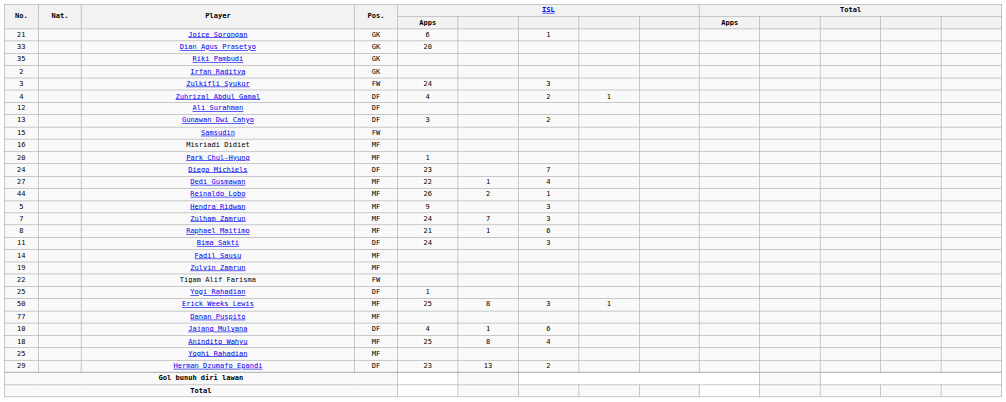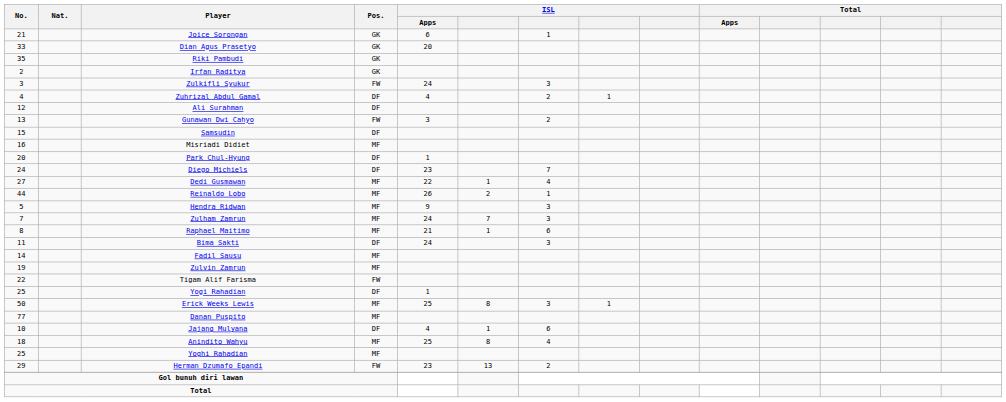 <table class="wikitable sortable alternance"  style="font-size:86%; text-align:center; line-height:14px; width:100%;">
 <tr>
 <th rowspan="2" style="width:10px;"><strong>No.</strong></th>
 <th rowspan="2" style="width:10px;"><strong>Nat.</strong></th>
 <th rowspan="2" scope="col" style="width:200px;"><strong>Player</strong></th>
 <th rowspan="2" style="width:10px;"><strong>Pos.</strong></th>
 <th colspan="5"><strong><a href='#'>ISL</a></strong></th>
 <th colspan="5"><strong>Total</strong></th>
 </tr>
 <tr style="text-align:center;">
 <th width=40><strong>Apps</strong></th>
 <th width=40></th>
 <th width=40></th>
 <th width=40></th>
 <th width=40></th>
 <th width=40><strong>Apps</strong></th>
 <th width=40></th>
 <th width=40></th>
 <th width=40></th>
 <th width=40></th>
 </tr>
 <tr>
 <td>21</td>
 <td></td>
 <td><a href='#'>Joice Sorongan</a></td>
 <td>GK</td>
 <td>6</td>
 <td></td>
 <td>1</td>
 <td></td>
 <td></td>
 <td></td>
 <td></td>
 <td></td>
 <td></td>
 <td></td>
 </tr>
 <tr>
 <td>33</td>
 <td></td>
 <td><a href='#'>Dian Agus Prasetyo</a></td>
 <td>GK</td>
 <td>20</td>
 <td></td>
 <td></td>
 <td></td>
 <td></td>
 <td></td>
 <td></td>
 <td></td>
 <td></td>
 <td></td>
 </tr>
 <tr>
 <td>35</td>
 <td></td>
 <td><a href='#'>Riki Pambudi</a></td>
 <td>GK</td>
 <td></td>
 <td></td>
 <td></td>
 <td></td>
 <td></td>
 <td></td>
 <td></td>
 <td></td>
 <td></td>
 <td></td>
 </tr>
 <tr>
 <td>2</td>
 <td></td>
 <td><a href='#'>Irfan Raditya</a></td>
 <td>GK</td>
 <td></td>
 <td></td>
 <td></td>
 <td></td>
 <td></td>
 <td></td>
 <td></td>
 <td></td>
 <td></td>
 <td></td>
 </tr>
 <tr>
 <td>3</td>
 <td></td>
 <td><a href='#'>Zulkifli Syukur</a></td>
 <td>FW</td>
 <td>24</td>
 <td></td>
 <td>3</td>
 <td></td>
 <td></td>
 <td></td>
 <td></td>
 <td></td>
 <td></td>
 <td></td>
 </tr>
 <tr>
 <td>4</td>
 <td></td>
 <td><a href='#'>Zuhrizal Abdul Gamal</a></td>
 <td>DF</td>
 <td>4</td>
 <td></td>
 <td>2</td>
 <td>1</td>
 <td></td>
 <td></td>
 <td></td>
 <td></td>
 <td></td>
 <td></td>
 </tr>
 <tr>
 <td>12</td>
 <td></td>
 <td><a href='#'>Ali Surahman</a></td>
 <td>DF</td>
 <td></td>
 <td></td>
 <td></td>
 <td></td>
 <td></td>
 <td></td>
 <td></td>
 <td></td>
 <td></td>
 <td></td>
 </tr>
 <tr>
 <td>13</td>
 <td></td>
 <td><a href='#'>Gunawan Dwi Cahyo</a></td>
-<td>DF</td>
+<td>FW</td>
 <td>3</td>
 <td></td>
 <td>2</td>
 <td></td>
 <td></td>
 <td></td>
 <td></td>
 <td></td>
 <td></td>
 <td></td>
 </tr>
 <tr>
 <td>15</td>
 <td></td>
 <td><a href='#'>Samsudin</a></td>
-<td>FW</td>
+<td>DF</td>
 <td></td>
 <td></td>
 <td></td>
 <td></td>
 <td></td>
 <td></td>
 <td></td>
 <td></td>
 <td></td>
 <td></td>
 </tr>
 <tr>
 <td>16</td>
 <td></td>
 <td>Misriadi Didiet</td>
 <td>MF</td>
 <td></td>
 <td></td>
 <td></td>
 <td></td>
 <td></td>
 <td></td>
 <td></td>
 <td></td>
 <td></td>
 <td></td>
 </tr>
 <tr>
 <td>20</td>
 <td></td>
 <td><a href='#'>Park Chul-Hyung</a></td>
-<td>MF</td>
+<td>DF</td>
 <td>1</td>
 <td></td>
 <td></td>
 <td></td>
 <td></td>
 <td></td>
 <td></td>
 <td></td>
 <td></td>
 <td></td>
 </tr>
 <tr>
 <td>24</td>
 <td></td>
 <td><a href='#'>Diego Michiels</a></td>
 <td>DF</td>
 <td>23</td>
 <td></td>
 <td>7</td>
 <td></td>
 <td></td>
 <td></td>
 <td></td>
 <td></td>
 <td></td>
 <td></td>
 </tr>
 <tr>
 <td>27</td>
 <td></td>
 <td><a href='#'>Dedi Gusmawan</a></td>
 <td>MF</td>
 <td>22</td>
 <td>1</td>
 <td>4</td>
 <td></td>
 <td></td>
 <td></td>
 <td></td>
 <td></td>
 <td></td>
 <td></td>
 </tr>
 <tr>
 <td>44</td>
 <td></td>
 <td><a href='#'>Reinaldo Lobo</a></td>
 <td>MF</td>
 <td>26</td>
 <td>2</td>
 <td>1</td>
 <td></td>
 <td></td>
 <td></td>
 <td></td>
 <td></td>
 <td></td>
 <td></td>
 </tr>
 <tr>
 <td>5</td>
 <td></td>
 <td><a href='#'>Hendra Ridwan</a></td>
 <td>MF</td>
 <td>9</td>
 <td></td>
 <td>3</td>
 <td></td>
 <td></td>
 <td></td>
 <td></td>
 <td></td>
 <td></td>
 <td></td>
 </tr>
 <tr>
 <td>7</td>
 <td></td>
 <td><a href='#'>Zulham Zamrun</a></td>
 <td>MF</td>
 <td>24</td>
 <td>7</td>
 <td>3</td>
 <td></td>
 <td></td>
 <td></td>
 <td></td>
 <td></td>
 <td></td>
 <td></td>
 </tr>
 <tr>
 <td>8</td>
 <td></td>
 <td><a href='#'>Raphael Maitimo</a></td>
 <td>MF</td>
 <td>21</td>
 <td>1</td>
 <td>6</td>
 <td></td>
 <td></td>
 <td></td>
 <td></td>
 <td></td>
 <td></td>
 <td></td>
 </tr>
 <tr>
 <td>11</td>
 <td></td>
 <td><a href='#'>Bima Sakti</a></td>
 <td>DF</td>
 <td>24</td>
 <td></td>
 <td>3</td>
 <td></td>
 <td></td>
 <td></td>
 <td></td>
 <td></td>
 <td></td>
 <td></td>
 </tr>
 <tr>
 <td>14</td>
 <td></td>
 <td><a href='#'>Fadil Sausu</a></td>
 <td>MF</td>
 <td></td>
 <td></td>
 <td></td>
 <td></td>
 <td></td>
 <td></td>
 <td></td>
 <td></td>
 <td></td>
 <td></td>
 </tr>
 <tr>
 <td>19</td>
 <td></td>
 <td><a href='#'>Zulvin Zamrun</a></td>
 <td>MF</td>
 <td></td>
 <td></td>
 <td></td>
 <td></td>
 <td></td>
 <td></td>
 <td></td>
 <td></td>
 <td></td>
 <td></td>
 </tr>
 <tr>
 <td>22</td>
 <td></td>
 <td>Tigam Alif Farisma</td>
 <td>FW</td>
 <td></td>
 <td></td>
 <td></td>
 <td></td>
 <td></td>
 <td></td>
 <td></td>
 <td></td>
 <td></td>
 <td></td>
 </tr>
 <tr>
 <td>25</td>
 <td></td>
 <td><a href='#'>Yogi Rahadian</a></td>
 <td>DF</td>
 <td>1</td>
 <td></td>
 <td></td>
 <td></td>
 <td></td>
 <td></td>
 <td></td>
 <td></td>
 <td></td>
 <td></td>
 </tr>
 <tr>
 <td>50</td>
 <td></td>
 <td><a href='#'>Erick Weeks Lewis</a></td>
 <td>MF</td>
 <td>25</td>
 <td>8</td>
 <td>3</td>
 <td>1</td>
 <td></td>
 <td></td>
 <td></td>
 <td></td>
 <td></td>
 <td></td>
 </tr>
 <tr>
 <td>77</td>
 <td></td>
 <td><a href='#'>Danan Puspito</a></td>
 <td>MF</td>
 <td></td>
 <td></td>
 <td></td>
 <td></td>
 <td></td>
 <td></td>
 <td></td>
 <td></td>
 <td></td>
 <td></td>
 </tr>
 <tr>
 <td>10</td>
 <td></td>
 <td><a href='#'>Jajang Mulyana</a></td>
 <td>DF</td>
 <td>4</td>
 <td>1</td>
 <td>6</td>
 <td></td>
 <td></td>
 <td></td>
 <td></td>
 <td></td>
 <td></td>
 <td></td>
 </tr>
 <tr>
 <td>18</td>
 <td></td>
 <td><a href='#'>Anindito Wahyu</a></td>
 <td>MF</td>
 <td>25</td>
 <td>8</td>
 <td>4</td>
 <td></td>
 <td></td>
 <td></td>
 <td></td>
 <td></td>
 <td></td>
 <td></td>
 </tr>
 <tr>
 <td>25</td>
 <td></td>
 <td><a href='#'>Yoghi Rahadian</a></td>
 <td>MF</td>
 <td></td>
 <td></td>
 <td></td>
 <td></td>
 <td></td>
 <td></td>
 <td></td>
 <td></td>
 <td></td>
 <td></td>
 </tr>
 <tr>
 <td>29</td>
 <td></td>
 <td><a href='#'>Herman Dzumafo Epandi</a></td>
-<td>DF</td>
+<td>FW</td>
 <td>23</td>
 <td>13</td>
 <td>2</td>
 <td></td>
 <td></td>
 <td></td>
 <td></td>
 <td></td>
 <td></td>
 <td></td>
 </tr>
 <tr>
 </tr>
 <tr class="sortbottom">
 <td colspan="4"><strong>Gol bunuh diri lawan</strong></td>
 <td ! style="background:white; text-align: center;"></td>
 <td></td>
 <td ! colspan="4" style="background:white; text-align: center;"></td>
 <td></td>
 <td ! colspan="3" style="background:white; text-align: center;"></td>
 </tr>
 <tr class="sortbottom">
 <td colspan="4"><strong>Total</strong></td>
 <td ! style="background:white; text-align: center;"></td>
 <td></td>
 <td></td>
 <td></td>
 <td></td>
 <td ! rowspan="2" style="background:white; text-align: center;"></td>
 <td></td>
 <td></td>
 <td></td>
 <td></td>
 </tr>
 </table>
